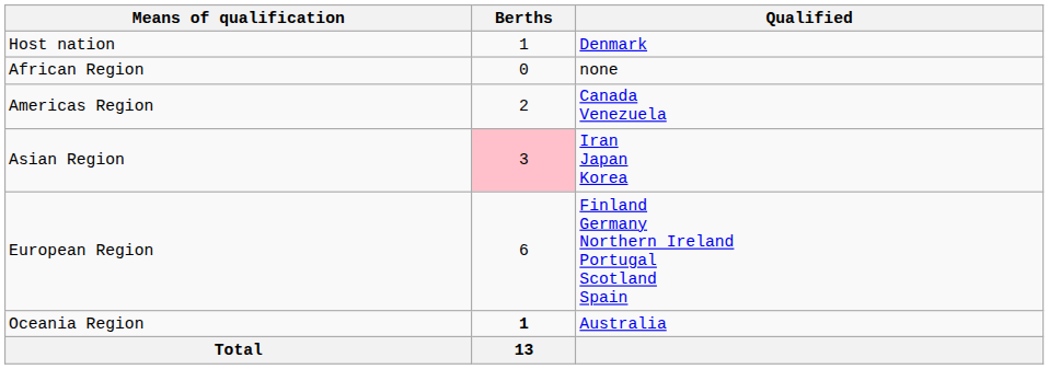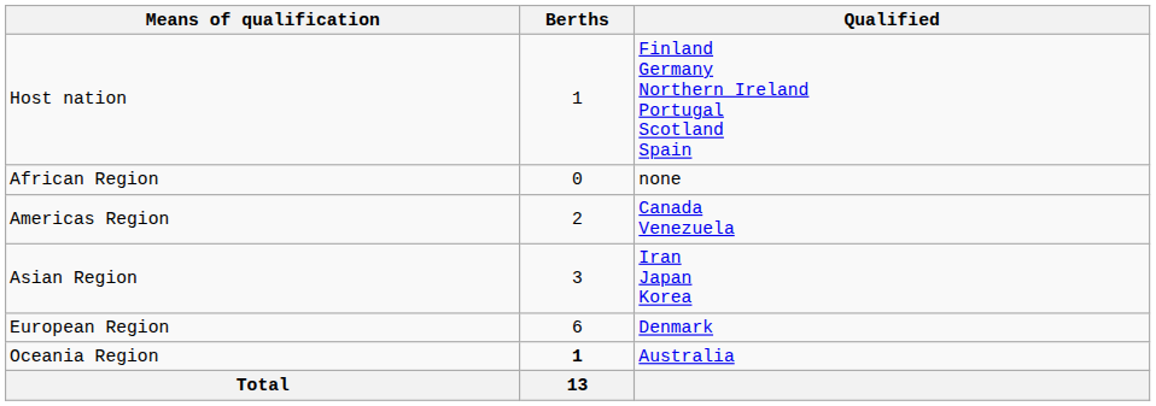 <table class="wikitable" style="width:95%">
 <tr>
 <th width=45%>Means of qualification</th>
 <th width=10%>Berths</th>
 <th width=45%>Qualified</th>
 </tr>
 <tr>
 <td>Host nation</td>
 <td align=center>1</td>
-<td> <a href='#'>Denmark</a></td>
+<td> <a href='#'>Finland</a><br> <a href='#'>Germany</a><br> <a href='#'>Northern Ireland</a><br> <a href='#'>Portugal</a><br> <a href='#'>Scotland</a><br> <a href='#'>Spain</a></td>
 </tr>
 <tr>
 <td>African Region</td>
 <td align=center>0</td>
 <td>none</td>
 </tr>
 <tr>
 <td>Americas Region</td>
 <td align=center>2</td>
 <td> <a href='#'>Canada</a><br> <a href='#'>Venezuela</a></td>
 </tr>
 <tr>
 <td>Asian Region</td>
-<td align=center style="background: pink;">3</td>
+<td align=center>3</td>
 <td> <a href='#'>Iran</a><br> <a href='#'>Japan</a><br> <a href='#'>Korea</a></td>
 </tr>
 <tr>
 <td>European Region</td>
 <td align=center>6</td>
-<td> <a href='#'>Finland</a><br> <a href='#'>Germany</a><br> <a href='#'>Northern Ireland</a><br> <a href='#'>Portugal</a><br> <a href='#'>Scotland</a><br> <a href='#'>Spain</a></td>
+<td> <a href='#'>Denmark</a></td>
 </tr>
 <tr>
 <td>Oceania Region</td>
 <td align="center"><strong>1</strong></td>
 <td> <a href='#'>Australia</a></td>
 </tr>
 <tr>
 <th>Total</th>
 <th>13</th>
 <th></th>
 </tr>
 </table>
